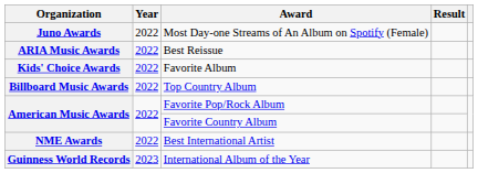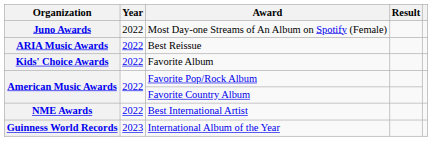 <table class="wikitable sortable plainrowheaders" style="border:none; margin:0;">
 <tr>
 <th scope="col">Organization</th>
 <th scope="col">Year</th>
 <th scope="col">Award</th>
 <th scope="col">Result</th>
 <th scope="col" class="unsortable"></th>
 </tr>
 <tr>
 <th scope="row"><a href='#'>Juno Awards</a></th>
 <td>2022</td>
 <td>Most Day-one Streams of An Album on <a href='#'>Spotify</a> (Female)</td>
 <td></td>
 <td></td>
 </tr>
 <tr>
 <th scope="row"><a href='#'>ARIA Music Awards</a></th>
 <td><a href='#'>2022</a></td>
 <td>Best Reissue</td>
 <td></td>
 <td></td>
 </tr>
 <tr>
 <th scope="row"><a href='#'>Kids' Choice Awards</a></th>
 <td><a href='#'>2022</a></td>
 <td>Favorite Album</td>
 <td></td>
 <td></td>
 </tr>
 <tr>
-<th scope="row"><a href='#'>Billboard Music Awards</a></th>
-<td><a href='#'>2022</a></td>
-<td><a href='#'>Top Country Album</a></td>
-<td></td>
-<td></td>
-</tr>
-<tr>
 <th scope="row" rowspan="2"><a href='#'>American Music Awards</a></th>
 <td rowspan="2"><a href='#'>2022</a></td>
 <td><a href='#'>Favorite Pop/Rock Album</a></td>
 <td></td>
 <td rowspan="2"></td>
 </tr>
 <tr>
 <td><a href='#'>Favorite Country Album</a></td>
 <td></td>
 </tr>
 <tr>
 <th scope="row"><a href='#'>NME Awards</a></th>
 <td><a href='#'>2022</a></td>
 <td><a href='#'>Best International Artist</a></td>
 <td></td>
 <td></td>
 </tr>
 <tr>
 <th scope="row"><a href='#'>Guinness World Records</a></th>
 <td><a href='#'>2023</a></td>
 <td><a href='#'>International Album of the Year</a></td>
 <td></td>
 <td></td>
 </tr>
 </table>
